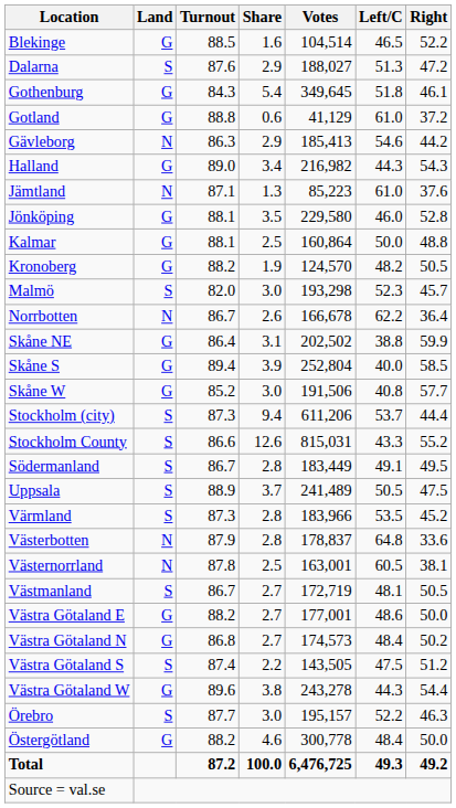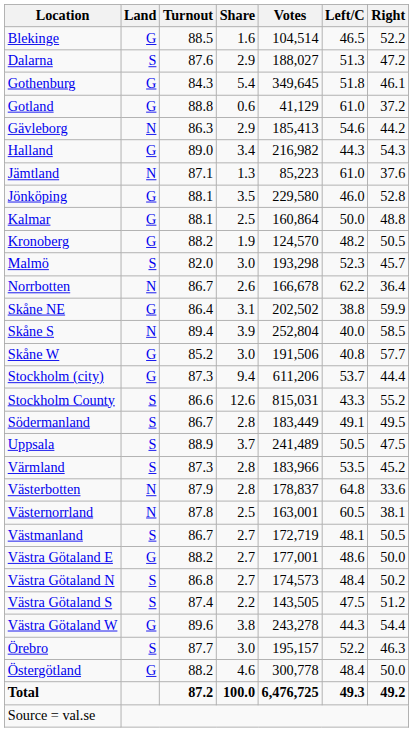 <table class="wikitable sortable" style=text-align:right>
 <tr>
 <th>Location</th>
 <th>Land</th>
 <th>Turnout</th>
 <th>Share</th>
 <th>Votes</th>
 <th>Left/C</th>
 <th>Right</th>
 </tr>
 <tr>
 <td align=left><a href='#'>Blekinge</a></td>
 <td><a href='#'>G</a></td>
 <td>88.5</td>
 <td>1.6</td>
 <td>104,514</td>
 <td>46.5</td>
 <td>52.2</td>
 </tr>
 <tr>
 <td align=left><a href='#'>Dalarna</a></td>
 <td><a href='#'>S</a></td>
 <td>87.6</td>
 <td>2.9</td>
 <td>188,027</td>
 <td>51.3</td>
 <td>47.2</td>
 </tr>
 <tr>
 <td align=left><a href='#'>Gothenburg</a></td>
 <td><a href='#'>G</a></td>
 <td>84.3</td>
 <td>5.4</td>
 <td>349,645</td>
 <td>51.8</td>
 <td>46.1</td>
 </tr>
 <tr>
 <td align=left><a href='#'>Gotland</a></td>
 <td><a href='#'>G</a></td>
 <td>88.8</td>
 <td>0.6</td>
 <td>41,129</td>
 <td>61.0</td>
 <td>37.2</td>
 </tr>
 <tr>
 <td align=left><a href='#'>Gävleborg</a></td>
 <td><a href='#'>N</a></td>
 <td>86.3</td>
 <td>2.9</td>
 <td>185,413</td>
 <td>54.6</td>
 <td>44.2</td>
 </tr>
 <tr>
 <td align=left><a href='#'>Halland</a></td>
 <td><a href='#'>G</a></td>
 <td>89.0</td>
 <td>3.4</td>
 <td>216,982</td>
 <td>44.3</td>
 <td>54.3</td>
 </tr>
 <tr>
 <td align=left><a href='#'>Jämtland</a></td>
 <td><a href='#'>N</a></td>
 <td>87.1</td>
 <td>1.3</td>
 <td>85,223</td>
 <td>61.0</td>
 <td>37.6</td>
 </tr>
 <tr>
 <td align=left><a href='#'>Jönköping</a></td>
 <td><a href='#'>G</a></td>
 <td>88.1</td>
 <td>3.5</td>
 <td>229,580</td>
 <td>46.0</td>
 <td>52.8</td>
 </tr>
 <tr>
 <td align=left><a href='#'>Kalmar</a></td>
 <td><a href='#'>G</a></td>
 <td>88.1</td>
 <td>2.5</td>
 <td>160,864</td>
 <td>50.0</td>
 <td>48.8</td>
 </tr>
 <tr>
 <td align=left><a href='#'>Kronoberg</a></td>
 <td><a href='#'>G</a></td>
 <td>88.2</td>
 <td>1.9</td>
 <td>124,570</td>
 <td>48.2</td>
 <td>50.5</td>
 </tr>
 <tr>
 <td align=left><a href='#'>Malmö</a></td>
 <td><a href='#'>S</a></td>
 <td>82.0</td>
 <td>3.0</td>
 <td>193,298</td>
 <td>52.3</td>
 <td>45.7</td>
 </tr>
 <tr>
 <td align=left><a href='#'>Norrbotten</a></td>
 <td><a href='#'>N</a></td>
 <td>86.7</td>
 <td>2.6</td>
 <td>166,678</td>
 <td>62.2</td>
 <td>36.4</td>
 </tr>
 <tr>
 <td align=left><a href='#'>Skåne NE</a></td>
 <td><a href='#'>G</a></td>
 <td>86.4</td>
 <td>3.1</td>
 <td>202,502</td>
 <td>38.8</td>
 <td>59.9</td>
 </tr>
 <tr>
 <td align=left><a href='#'>Skåne S</a></td>
-<td><a href='#'>G</a></td>
+<td><a href='#'>N</a></td>
 <td>89.4</td>
 <td>3.9</td>
 <td>252,804</td>
 <td>40.0</td>
 <td>58.5</td>
 </tr>
 <tr>
 <td align=left><a href='#'>Skåne W</a></td>
 <td><a href='#'>G</a></td>
 <td>85.2</td>
 <td>3.0</td>
 <td>191,506</td>
 <td>40.8</td>
 <td>57.7</td>
 </tr>
 <tr>
 <td align=left><a href='#'>Stockholm (city)</a></td>
-<td><a href='#'>S</a></td>
+<td><a href='#'>G</a></td>
 <td>87.3</td>
 <td>9.4</td>
 <td>611,206</td>
 <td>53.7</td>
 <td>44.4</td>
 </tr>
 <tr>
 <td align=left><a href='#'>Stockholm County</a></td>
 <td><a href='#'>S</a></td>
 <td>86.6</td>
 <td>12.6</td>
 <td>815,031</td>
 <td>43.3</td>
 <td>55.2</td>
 </tr>
 <tr>
 <td align=left><a href='#'>Södermanland</a></td>
 <td><a href='#'>S</a></td>
 <td>86.7</td>
 <td>2.8</td>
 <td>183,449</td>
 <td>49.1</td>
 <td>49.5</td>
 </tr>
 <tr>
 <td align=left><a href='#'>Uppsala</a></td>
 <td><a href='#'>S</a></td>
 <td>88.9</td>
 <td>3.7</td>
 <td>241,489</td>
 <td>50.5</td>
 <td>47.5</td>
 </tr>
 <tr>
 <td align=left><a href='#'>Värmland</a></td>
 <td><a href='#'>S</a></td>
 <td>87.3</td>
 <td>2.8</td>
 <td>183,966</td>
 <td>53.5</td>
 <td>45.2</td>
 </tr>
 <tr>
 <td align=left><a href='#'>Västerbotten</a></td>
 <td><a href='#'>N</a></td>
 <td>87.9</td>
 <td>2.8</td>
 <td>178,837</td>
 <td>64.8</td>
 <td>33.6</td>
 </tr>
 <tr>
 <td align=left><a href='#'>Västernorrland</a></td>
 <td><a href='#'>N</a></td>
 <td>87.8</td>
 <td>2.5</td>
 <td>163,001</td>
 <td>60.5</td>
 <td>38.1</td>
 </tr>
 <tr>
 <td align=left><a href='#'>Västmanland</a></td>
 <td><a href='#'>S</a></td>
 <td>86.7</td>
 <td>2.7</td>
 <td>172,719</td>
 <td>48.1</td>
 <td>50.5</td>
 </tr>
 <tr>
 <td align=left><a href='#'>Västra Götaland E</a></td>
 <td><a href='#'>G</a></td>
 <td>88.2</td>
 <td>2.7</td>
 <td>177,001</td>
 <td>48.6</td>
 <td>50.0</td>
 </tr>
 <tr>
 <td align=left><a href='#'>Västra Götaland N</a></td>
-<td><a href='#'>G</a></td>
+<td><a href='#'>S</a></td>
 <td>86.8</td>
 <td>2.7</td>
 <td>174,573</td>
 <td>48.4</td>
 <td>50.2</td>
 </tr>
 <tr>
 <td align=left><a href='#'>Västra Götaland S</a></td>
 <td><a href='#'>S</a></td>
 <td>87.4</td>
 <td>2.2</td>
 <td>143,505</td>
 <td>47.5</td>
 <td>51.2</td>
 </tr>
 <tr>
 <td align=left><a href='#'>Västra Götaland W</a></td>
 <td><a href='#'>G</a></td>
 <td>89.6</td>
 <td>3.8</td>
 <td>243,278</td>
 <td>44.3</td>
 <td>54.4</td>
 </tr>
 <tr>
 <td align=left><a href='#'>Örebro</a></td>
 <td><a href='#'>S</a></td>
 <td>87.7</td>
 <td>3.0</td>
 <td>195,157</td>
 <td>52.2</td>
 <td>46.3</td>
 </tr>
 <tr>
 <td align=left><a href='#'>Östergötland</a></td>
 <td><a href='#'>G</a></td>
 <td>88.2</td>
 <td>4.6</td>
 <td>300,778</td>
 <td>48.4</td>
 <td>50.0</td>
 </tr>
 <tr>
 <td align=left><strong>Total</strong></td>
 <td></td>
 <td><strong>87.2</strong></td>
 <td><strong>100.0</strong></td>
 <td><strong>6,476,725</strong></td>
 <td><strong>49.3</strong></td>
 <td><strong>49.2</strong></td>
 </tr>
 <tr>
 <td align=left>Source = val.se </td>
 </tr>
 </table>
